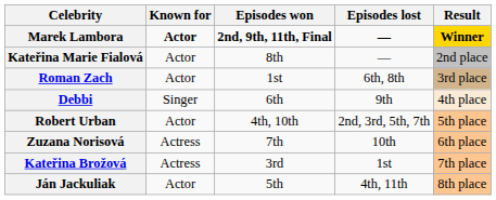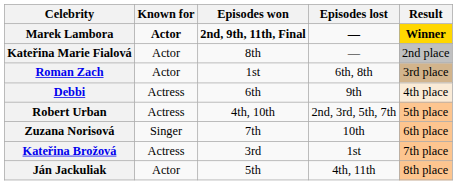 <table class="wikitable" style="text-align:center;">
 <tr>
 <th>Celebrity</th>
 <th>Known for</th>
 <th>Episodes won</th>
 <th>Episodes lost</th>
 <th>Result</th>
 </tr>
 <tr>
 <th>Marek Lambora</th>
 <td><strong>Actor</strong></td>
 <td><strong>2nd, 9th, 11th, Final</strong></td>
 <td><strong>—</strong></td>
 <td style="background:gold;"><strong>Winner</strong></td>
 </tr>
 <tr>
 <th>Kateřina Marie Fialová</th>
 <td>Actor</td>
 <td>8th</td>
 <td>—</td>
 <td style="background:silver;">2nd place</td>
 </tr>
 <tr>
 <th><a href='#'>Roman Zach</a></th>
 <td>Actor</td>
 <td>1st</td>
 <td>6th, 8th</td>
 <td bgcolor=tan>3rd place</td>
 </tr>
 <tr>
 <th><a href='#'>Debbi</a></th>
-<td>Singer</td>
+<td>Actress</td>
 <td>6th</td>
 <td>9th</td>
 <td style="background:antiquewhite;">4th place</td>
 </tr>
 <tr>
 <th>Robert Urban</th>
-<td>Actor</td>
+<td>Actress</td>
 <td>4th, 10th</td>
 <td>2nd, 3rd, 5th, 7th</td>
 <td style="background:#fdc58f;">5th place</td>
 </tr>
 <tr>
 <th>Zuzana Norisová</th>
-<td>Actress</td>
+<td>Singer</td>
 <td>7th</td>
 <td>10th</td>
 <td style="background:#fdc58f;">6th place</td>
 </tr>
 <tr>
 <th><a href='#'>Kateřina Brožová</a></th>
 <td>Actress</td>
 <td>3rd</td>
 <td>1st</td>
 <td style="background:#fdc58f;">7th place</td>
 </tr>
 <tr>
 <th>Ján Jackuliak</th>
 <td>Actor</td>
 <td>5th</td>
 <td>4th, 11th</td>
 <td style="background:#fdc58f;">8th place</td>
 </tr>
 </table>
